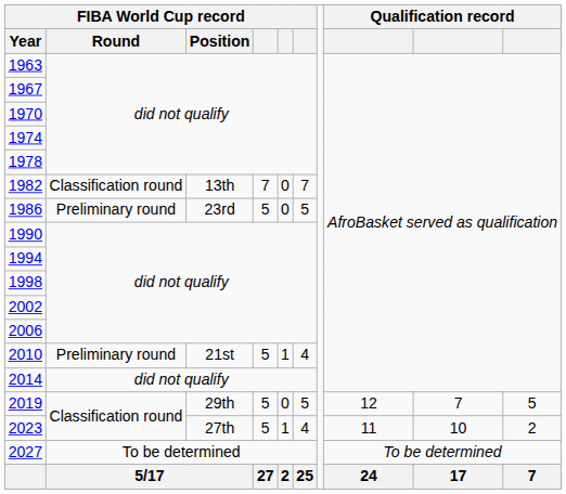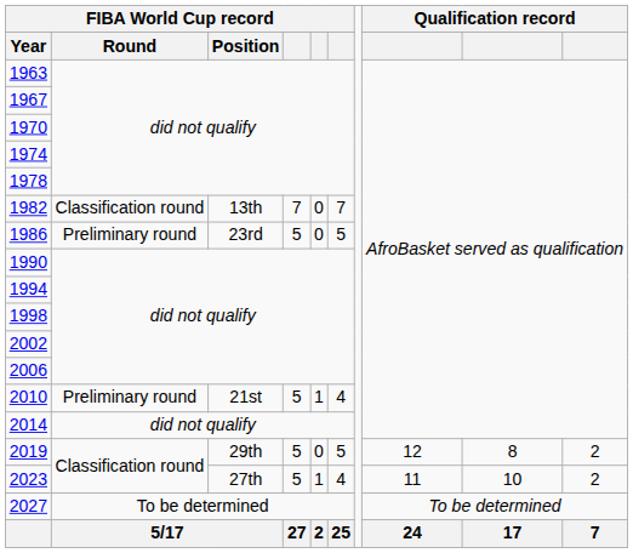 <table class="wikitable" style="text-align:center;">
 <tr>
 <th colspan="6">FIBA World Cup record</th>
 <td rowspan="20"></td>
 <th colspan="3">Qualification record</th>
 </tr>
 <tr>
 <th>Year</th>
 <th>Round</th>
 <th>Position</th>
 <th></th>
 <th></th>
 <th></th>
 <th></th>
 <th></th>
 <th></th>
 </tr>
 <tr>
 <td> <a href='#'>1963</a></td>
 <td colspan="5" rowspan="5"><em>did not qualify</em></td>
 <td colspan="3" rowspan="14"><em>AfroBasket served as qualification</em></td>
 </tr>
 <tr>
 <td> <a href='#'>1967</a></td>
 </tr>
 <tr>
 <td> <a href='#'>1970</a></td>
 </tr>
 <tr>
 <td> <a href='#'>1974</a></td>
 </tr>
 <tr>
 <td> <a href='#'>1978</a></td>
 </tr>
 <tr>
 <td> <a href='#'>1982</a></td>
 <td>Classification round</td>
 <td>13th</td>
 <td>7</td>
 <td>0</td>
 <td>7</td>
 </tr>
 <tr>
 <td> <a href='#'>1986</a></td>
 <td>Preliminary round</td>
 <td>23rd</td>
 <td>5</td>
 <td>0</td>
 <td>5</td>
 </tr>
 <tr>
 <td> <a href='#'>1990</a></td>
 <td colspan="5" rowspan="5"><em>did not qualify</em></td>
 </tr>
 <tr>
 <td> <a href='#'>1994</a></td>
 </tr>
 <tr>
 <td> <a href='#'>1998</a></td>
 </tr>
 <tr>
 <td> <a href='#'>2002</a></td>
 </tr>
 <tr>
 <td> <a href='#'>2006</a></td>
 </tr>
 <tr>
 <td> <a href='#'>2010</a></td>
 <td>Preliminary round</td>
 <td>21st</td>
 <td>5</td>
 <td>1</td>
 <td>4</td>
 </tr>
 <tr>
 <td> <a href='#'>2014</a></td>
 <td colspan="5"><em>did not qualify</em></td>
 </tr>
 <tr>
 <td> <a href='#'>2019</a></td>
 <td rowspan=2>Classification round</td>
 <td>29th</td>
 <td>5</td>
 <td>0</td>
 <td>5</td>
 <td>12</td>
-<td>7</td>
-<td>5</td>
+<td>8</td>
+<td>2</td>
 </tr>
 <tr>
 <td> <a href='#'>2023</a></td>
 <td>27th</td>
 <td>5</td>
 <td>1</td>
 <td>4</td>
 <td>11</td>
 <td>10</td>
 <td>2</td>
 </tr>
 <tr>
 <td> <a href='#'>2027</a></td>
 <td colspan="5">To be determined</td>
 <td colspan="3"><em>To be determined</em></td>
 </tr>
 <tr>
 <th></th>
 <th colspan="2">5/17</th>
 <th>27</th>
 <th>2</th>
 <th>25</th>
 <th>24</th>
 <th>17</th>
 <th>7</th>
 </tr>
 </table>
